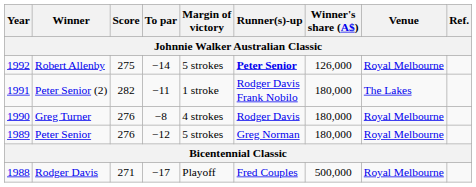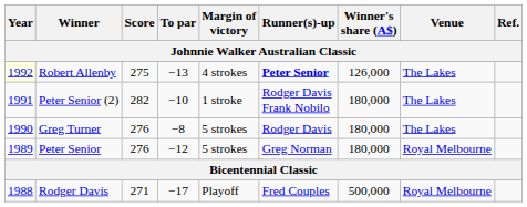 <table class=wikitable style="font-size:95%">
 <tr>
 <th>Year</th>
 <th>Winner</th>
 <th>Score</th>
 <th>To par</th>
 <th>Margin of<br>victory</th>
 <th>Runner(s)-up</th>
 <th>Winner's<br>share (<a href='#'>A$</a>)</th>
 <th>Venue</th>
 <th>Ref.</th>
 </tr>
 <tr>
 <th colspan=10>Johnnie Walker Australian Classic</th>
 </tr>
 <tr>
-<td><a href='#'>1992</a></td>
+<td style="background: lightyellow;"><a href='#'>1992</a></td>
 <td> <a href='#'>Robert Allenby</a></td>
 <td align=center>275</td>
-<td align=center>−14</td>
-<td>5 strokes</td>
+<td align=center>−13</td>
+<td>4 strokes</td>
 <td><strong> <a href='#'>Peter Senior</a></strong></td>
 <td align=center>126,000</td>
-<td><a href='#'>Royal Melbourne</a></td>
+<td><a href='#'>The Lakes</a></td>
 <td></td>
 </tr>
 <tr>
 <td><a href='#'>1991</a></td>
 <td> <a href='#'>Peter Senior</a> (2)</td>
 <td align=center>282</td>
-<td align=center>−11</td>
+<td align=center>−10</td>
 <td>1 stroke</td>
 <td> <a href='#'>Rodger Davis</a><br> <a href='#'>Frank Nobilo</a></td>
 <td align=center>180,000</td>
 <td><a href='#'>The Lakes</a></td>
 <td></td>
 </tr>
 <tr>
 <td><a href='#'>1990</a></td>
 <td> <a href='#'>Greg Turner</a></td>
 <td align=center>276</td>
 <td align=center>−8</td>
-<td>4 strokes</td>
+<td>5 strokes</td>
 <td> <a href='#'>Rodger Davis</a></td>
 <td align=center>180,000</td>
-<td><a href='#'>Royal Melbourne</a></td>
+<td><a href='#'>The Lakes</a></td>
 <td></td>
 </tr>
 <tr>
 <td><a href='#'>1989</a></td>
 <td> <a href='#'>Peter Senior</a></td>
 <td align=center>276</td>
 <td align=center>−12</td>
 <td>5 strokes</td>
 <td> <a href='#'>Greg Norman</a></td>
 <td align=center>180,000</td>
 <td><a href='#'>Royal Melbourne</a></td>
 <td></td>
 </tr>
 <tr>
 <th colspan=10>Bicentennial Classic</th>
 </tr>
 <tr>
 <td><a href='#'>1988</a></td>
 <td> <a href='#'>Rodger Davis</a></td>
 <td align=center>271</td>
 <td align=center>−17</td>
 <td>Playoff</td>
 <td> <a href='#'>Fred Couples</a></td>
 <td align=center>500,000</td>
 <td><a href='#'>Royal Melbourne</a></td>
 <td></td>
 </tr>
 </table>
